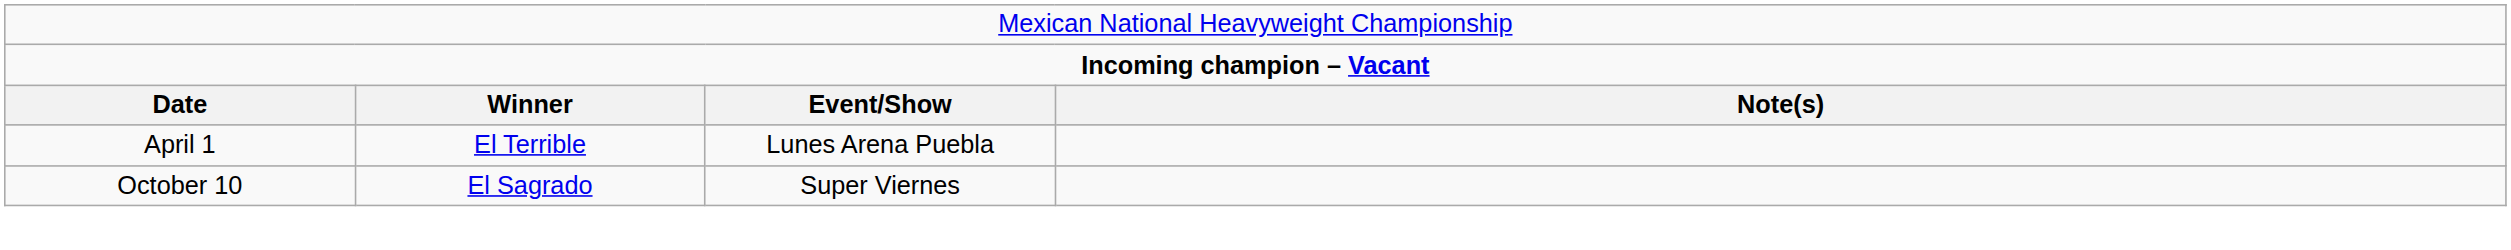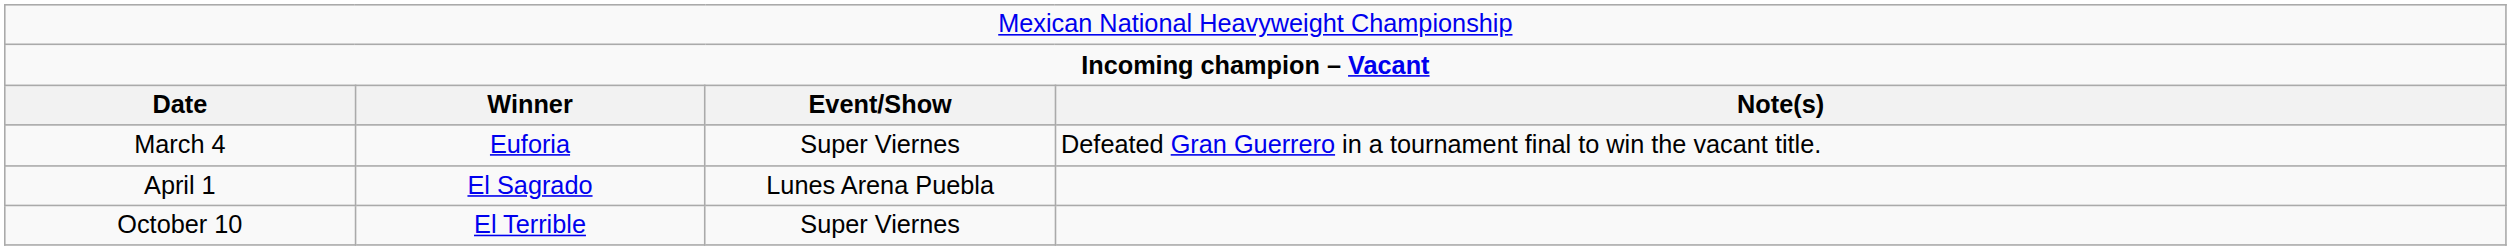 <table class="wikitable" style="text-align:center; width:100%;">
 <tr>
 <td colspan="4" style="text-align: center;"><a href='#'>Mexican National Heavyweight Championship</a></td>
 </tr>
 <tr>
 <td colspan="4" style="text-align: center;"><strong>Incoming champion – <a href='#'>Vacant</a></strong></td>
 </tr>
 <tr>
 <th width=14%>Date</th>
 <th width=14%>Winner</th>
 <th width=14%>Event/Show</th>
 <th width=58%>Note(s)</th>
 </tr>
 <tr>
+<td>March 4</td>
+<td><a href='#'>Euforia</a></td>
+<td>Super Viernes</td>
+<td align=left>Defeated <a href='#'>Gran Guerrero</a> in a tournament final to win the vacant title.</td>
+</tr>
+<tr>
 <td>April 1</td>
-<td><a href='#'>El Terrible</a></td>
+<td><a href='#'>El Sagrado</a></td>
 <td>Lunes Arena Puebla</td>
 <td></td>
 </tr>
 <tr>
 <td>October 10</td>
-<td><a href='#'>El Sagrado</a></td>
+<td><a href='#'>El Terrible</a></td>
 <td>Super Viernes</td>
 <td></td>
 </tr>
 </table>
